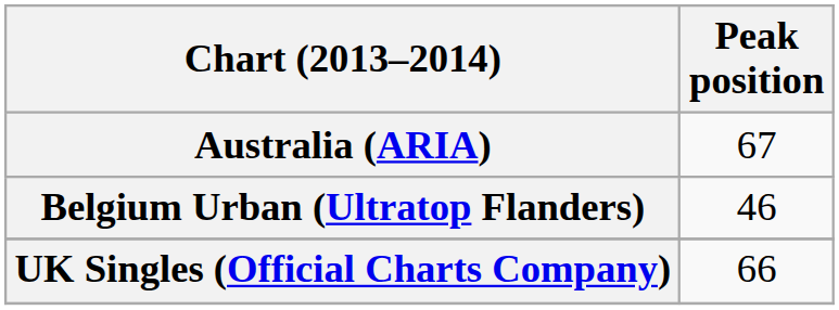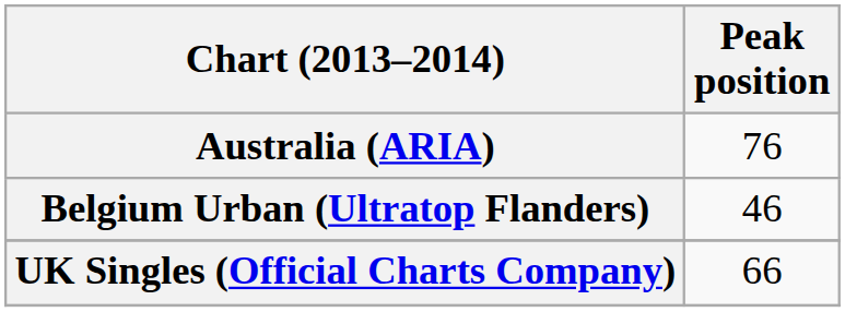 <table class="wikitable plainrowheaders sortable" style="text-align:center;">
 <tr>
 <th>Chart (2013–2014)</th>
 <th>Peak<br>position</th>
 </tr>
 <tr>
 <th scope="row">Australia (<a href='#'>ARIA</a>)</th>
-<td>67</td>
+<td>76</td>
 </tr>
 <tr>
 <th scope="row">Belgium Urban (<a href='#'>Ultratop</a> Flanders)</th>
 <td>46</td>
 </tr>
 <tr>
 </tr>
 <tr>
 </tr>
 <tr>
 <th scope="row">UK Singles (<a href='#'>Official Charts Company</a>)</th>
 <td>66</td>
 </tr>
 <tr>
 </tr>
 </table>
